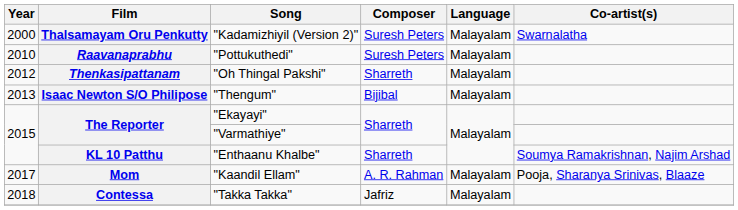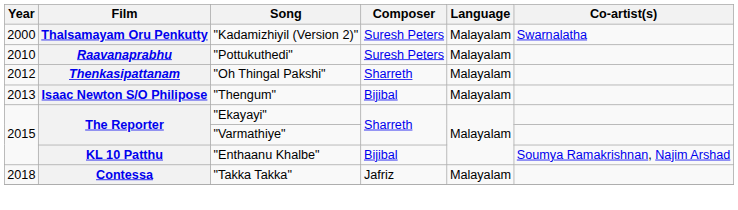 <table class="wikitable">
 <tr>
 <th>Year</th>
 <th>Film</th>
 <th>Song</th>
 <th>Composer</th>
 <th>Language</th>
 <th>Co-artist(s)</th>
 </tr>
 <tr>
 <td>2000</td>
 <th></em><a href='#'>Thalsamayam Oru Penkutty</a><em></th>
 <td>"Kadamizhiyil (Version 2)"</td>
 <td><a href='#'>Suresh Peters</a></td>
 <td>Malayalam</td>
 <td><a href='#'>Swarnalatha</a></td>
 </tr>
 <tr>
 <td>2010</td>
 <th><em><a href='#'>Raavanaprabhu</a></th>
 <td>"Pottukuthedi"</td>
 <td><a href='#'>Suresh Peters</a></td>
 <td>Malayalam</td>
 <td></td>
 </tr>
 <tr>
 <td>2012</td>
 <th><em><a href='#'>Thenkasipattanam</a></em></th>
 <td>"Oh Thingal Pakshi"</td>
 <td><a href='#'>Sharreth</a></td>
 <td>Malayalam</td>
 <td></td>
 </tr>
 <tr>
 <td>2013</td>
 <th></em><a href='#'>Isaac Newton S/O Philipose</a><em></th>
 <td>"Thengum"</td>
 <td><a href='#'>Bijibal</a></td>
 <td>Malayalam</td>
 <td></td>
 </tr>
 <tr>
 <td rowspan="3">2015</td>
 <th rowspan="2"></em><a href='#'>The Reporter</a><em></th>
 <td>"Ekayayi"</td>
 <td rowspan="2"><a href='#'>Sharreth</a></td>
 <td rowspan="3">Malayalam</td>
 </tr>
 <tr>
 <td>"Varmathiye"</td>
 <td></td>
 </tr>
 <tr>
 <th></em><a href='#'>KL 10 Patthu</a><em></th>
 <td>"Enthaanu Khalbe"</td>
-<td><a href='#'>Sharreth</a></td>
+<td><a href='#'>Bijibal</a></td>
 <td><a href='#'>Soumya Ramakrishnan</a>, <a href='#'>Najim Arshad</a></td>
-</tr>
-<tr>
-<td>2017</td>
-<th></em><a href='#'>Mom</a><em></th>
-<td>"Kaandil Ellam"</td>
-<td><a href='#'>A. R. Rahman</a></td>
-<td>Malayalam</td>
-<td>Pooja, <a href='#'>Sharanya Srinivas</a>, <a href='#'>Blaaze</a></td>
 </tr>
 <tr>
 <td>2018</td>
 <th></em><a href='#'>Contessa</a><em></th>
 <td>"Takka Takka"</td>
 <td>Jafriz</td>
 <td>Malayalam</td>
 <td></td>
 </tr>
 <tr>
 </tr>
 </table>
